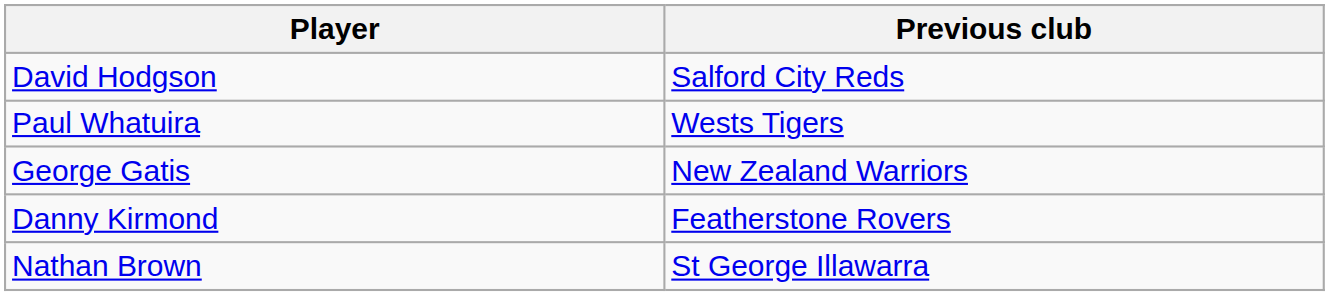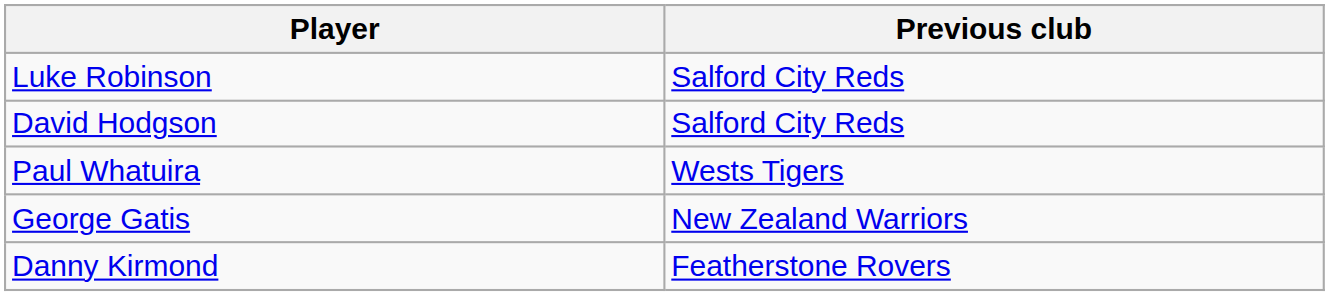 <table width="32%" class="wikitable" style="font-size:90%">
 <tr bgcolor="#efefef">
 <th width="16%">Player</th>
 <th width="16%">Previous club</th>
+</tr>
+<tr>
+<td><a href='#'>Luke Robinson</a></td>
+<td><a href='#'>Salford City Reds</a></td>
 </tr>
 <tr>
 <td><a href='#'>David Hodgson</a></td>
 <td><a href='#'>Salford City Reds</a></td>
 </tr>
 <tr>
 <td><a href='#'>Paul Whatuira</a></td>
 <td><a href='#'>Wests Tigers</a></td>
 </tr>
 <tr>
 <td><a href='#'>George Gatis</a></td>
 <td><a href='#'>New Zealand Warriors</a></td>
 </tr>
 <tr>
 <td><a href='#'>Danny Kirmond</a></td>
 <td><a href='#'>Featherstone Rovers</a></td>
 </tr>
-<tr>
-<td><a href='#'>Nathan Brown</a></td>
-<td><a href='#'>St George Illawarra</a></td>
-</tr>
 </table>
